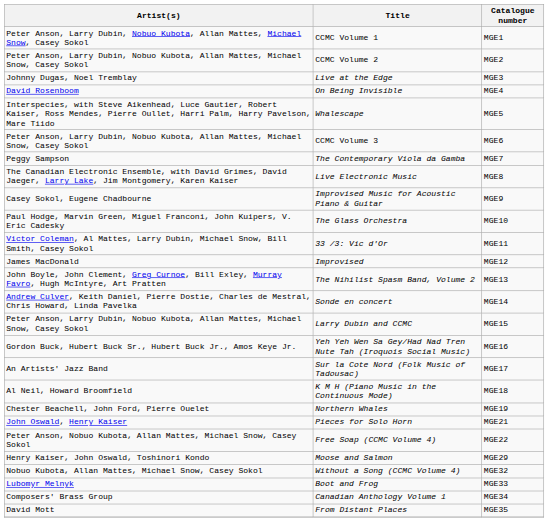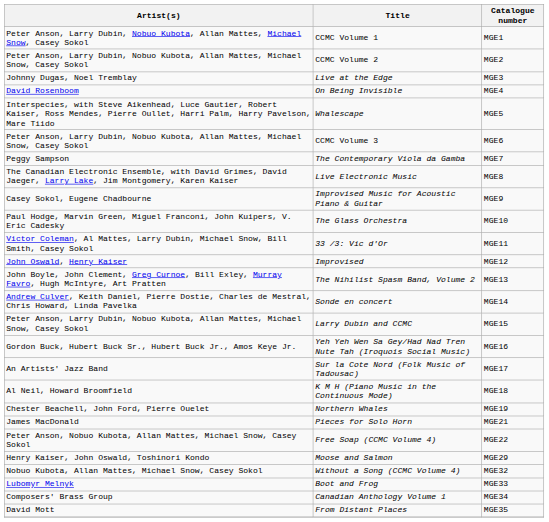 <table class="wikitable sortable">
 <tr>
 <th>Artist(s)</th>
 <th>Title</th>
 <th>Catalogue number</th>
 </tr>
 <tr>
 <td>Peter Anson, Larry Dubin, <a href='#'>Nobuo Kubota</a>, Allan Mattes, <a href='#'>Michael Snow</a>, Casey Sokol</td>
 <td>CCMC Volume 1</td>
 <td>MGE1</td>
 </tr>
 <tr>
 <td>Peter Anson, Larry Dubin, Nobuo Kubota, Allan Mattes, Michael Snow, Casey Sokol</td>
 <td>CCMC Volume 2</td>
 <td>MGE2</td>
 </tr>
 <tr>
 <td>Johnny Dugas, Noel Tremblay</td>
 <td><em>Live at the Edge</em></td>
 <td>MGE3</td>
 </tr>
 <tr>
 <td><a href='#'>David Rosenboom</a></td>
 <td><em>On Being Invisible</em></td>
 <td>MGE4</td>
 </tr>
 <tr>
 <td>Interspecies, with Steve Aikenhead, Luce Gautier, Robert Kaiser, Ross Mendes, Pierre Oullet, Harri Palm, Harry Pavelson, Mare Tiido</td>
 <td><em>Whalescape</em></td>
 <td>MGE5</td>
 </tr>
 <tr>
 <td>Peter Anson, Larry Dubin, Nobuo Kubota, Allan Mattes, Michael Snow, Casey Sokol</td>
 <td>CCMC Volume 3</td>
 <td>MGE6</td>
 </tr>
 <tr>
 <td>Peggy Sampson</td>
 <td><em>The Contemporary Viola da Gamba</em></td>
 <td>MGE7</td>
 </tr>
 <tr>
 <td>The Canadian Electronic Ensemble, with David Grimes, David Jaeger, <a href='#'>Larry Lake</a>, Jim Montgomery, Karen Kaiser</td>
 <td><em>Live Electronic Music</em></td>
 <td>MGE8</td>
 </tr>
 <tr>
 <td>Casey Sokol, Eugene Chadbourne</td>
 <td><em>Improvised Music for Acoustic Piano & Guitar</em></td>
 <td>MGE9</td>
 </tr>
 <tr>
 <td>Paul Hodge, Marvin Green, Miguel Franconi, John Kuipers, V. Eric Cadesky</td>
 <td><em>The Glass Orchestra</em></td>
 <td>MGE10</td>
 </tr>
 <tr>
 <td><a href='#'>Victor Coleman</a>, Al Mattes, Larry Dubin, Michael Snow, Bill Smith, Casey Sokol</td>
 <td><em>33 /3: Vic d'Or</em></td>
 <td>MGE11</td>
 </tr>
 <tr>
-<td>James MacDonald</td>
+<td><a href='#'>John Oswald</a>, <a href='#'>Henry Kaiser</a></td>
 <td><em>Improvised</em></td>
 <td>MGE12</td>
 </tr>
 <tr>
 <td>John Boyle, John Clement, <a href='#'>Greg Curnoe</a>, Bill Exley, <a href='#'>Murray Favro</a>, Hugh McIntyre, Art Pratten</td>
 <td><em>The Nihilist Spasm Band, Volume 2</em></td>
 <td>MGE13</td>
 </tr>
 <tr>
 <td><a href='#'>Andrew Culver</a>, Keith Daniel, Pierre Dostie, Charles de Mestral, Chris Howard, Linda Pavelka</td>
 <td><em>Sonde en concert</em></td>
 <td>MGE14</td>
 </tr>
 <tr>
 <td>Peter Anson, Larry Dubin, Nobuo Kubota, Allan Mattes, Michael Snow, Casey Sokol</td>
 <td><em>Larry Dubin and CCMC</em></td>
 <td>MGE15</td>
 </tr>
 <tr>
 <td>Gordon Buck, Hubert Buck Sr., Hubert Buck Jr., Amos Keye Jr.</td>
 <td><em>Yeh Yeh Wen Sa Gey/Had Nad Tren Nute Tah (Iroquois Social Music)</em></td>
 <td>MGE16</td>
 </tr>
 <tr>
 <td>An Artists' Jazz Band</td>
 <td><em>Sur la Cote Nord (Folk Music of Tadousac)</em></td>
 <td>MGE17</td>
 </tr>
 <tr>
 <td>Al Neil, Howard Broomfield</td>
 <td><em>K M H (Piano Music in the Continuous Mode)</em></td>
 <td>MGE18</td>
 </tr>
 <tr>
 <td>Chester Beachell, John Ford, Pierre Ouelet</td>
 <td><em>Northern Whales</em></td>
 <td>MGE19</td>
 </tr>
 <tr>
-<td><a href='#'>John Oswald</a>, <a href='#'>Henry Kaiser</a></td>
+<td>James MacDonald</td>
 <td><em>Pieces for Solo Horn</em></td>
 <td>MGE21</td>
 </tr>
 <tr>
 <td>Peter Anson, Nobuo Kubota, Allan Mattes, Michael Snow, Casey Sokol</td>
 <td><em>Free Soap (CCMC Volume 4)</em></td>
 <td>MGE22</td>
 </tr>
 <tr>
 <td>Henry Kaiser, John Oswald, Toshinori Kondo</td>
 <td><em>Moose and Salmon</em></td>
 <td>MGE29</td>
 </tr>
 <tr>
 <td>Nobuo Kubota, Allan Mattes, Michael Snow, Casey Sokol</td>
 <td><em>Without a Song (CCMC Volume 4)</em></td>
 <td>MGE32</td>
 </tr>
 <tr>
 <td><a href='#'>Lubomyr Melnyk</a></td>
 <td><em>Boot and Frog</em></td>
 <td>MGE33</td>
 </tr>
 <tr>
 <td>Composers' Brass Group</td>
 <td><em>Canadian Anthology Volume 1</em></td>
 <td>MGE34</td>
 </tr>
 <tr>
 <td>David Mott</td>
 <td><em>From Distant Places</em></td>
 <td>MGE35</td>
 </tr>
 <tr>
 </tr>
 </table>
